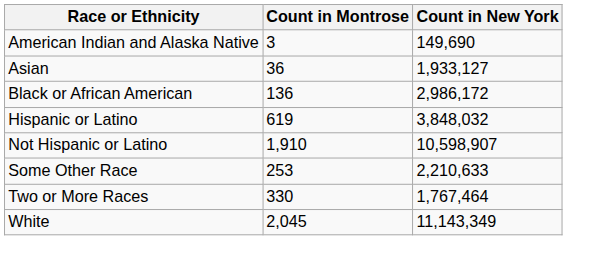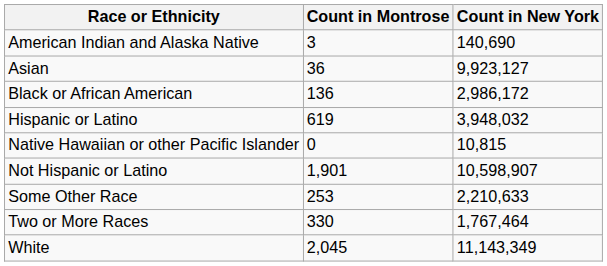 <table class="wikitable">
 <tr>
 <th>Race or Ethnicity</th>
 <th>Count in Montrose</th>
 <th>Count in New York</th>
 </tr>
 <tr>
 <td>American Indian and Alaska Native</td>
 <td>3</td>
-<td>149,690</td>
+<td>140,690</td>
 </tr>
 <tr>
 <td>Asian</td>
 <td>36</td>
-<td>1,933,127</td>
+<td>9,923,127</td>
 </tr>
 <tr>
 <td>Black or African American</td>
 <td>136</td>
 <td>2,986,172</td>
 </tr>
 <tr>
 <td>Hispanic or Latino</td>
 <td>619</td>
-<td>3,848,032</td>
+<td>3,948,032</td>
+</tr>
+<tr>
+<td>Native Hawaiian or other Pacific Islander</td>
+<td>0</td>
+<td>10,815</td>
 </tr>
 <tr>
 <td>Not Hispanic or Latino</td>
-<td>1,910</td>
+<td>1,901</td>
 <td>10,598,907</td>
 </tr>
 <tr>
 <td>Some Other Race</td>
 <td>253</td>
 <td>2,210,633</td>
 </tr>
 <tr>
 <td>Two or More Races</td>
 <td>330</td>
 <td>1,767,464</td>
 </tr>
 <tr>
 <td>White</td>
 <td>2,045</td>
 <td>11,143,349</td>
 </tr>
 </table>
